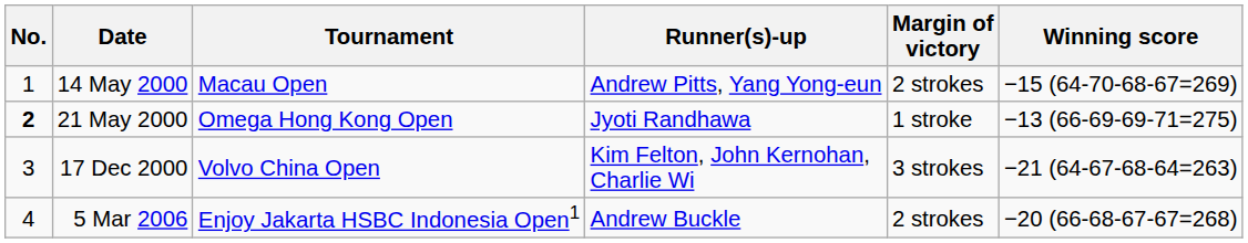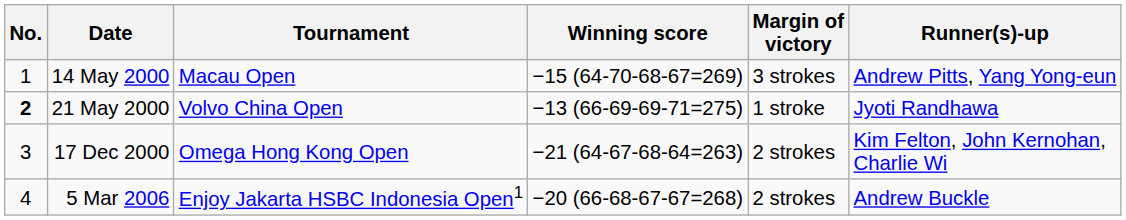 <table class="wikitable" style="font-size:95%;">
 <tr>
 <th>No.</th>
 <th>Date</th>
 <th>Tournament</th>
+<th>Winning score</th>
+<th>Margin of<br>victory</th>
 <th>Runner(s)-up</th>
-<th>Margin of<br>victory</th>
-<th>Winning score</th>
 </tr>
 <tr>
 <td align=center>1</td>
 <td align=right>14 May <a href='#'>2000</a></td>
 <td><a href='#'>Macau Open</a></td>
+<td>−15 (64-70-68-67=269)</td>
+<td>3 strokes</td>
 <td> <a href='#'>Andrew Pitts</a>,  <a href='#'>Yang Yong-eun</a></td>
-<td>2 strokes</td>
-<td>−15 (64-70-68-67=269)</td>
 </tr>
 <tr>
 <td align=center><strong>2</strong></td>
 <td align=right>21 May 2000</td>
-<td><a href='#'>Omega Hong Kong Open</a></td>
+<td><a href='#'>Volvo China Open</a></td>
+<td>−13 (66-69-69-71=275)</td>
+<td>1 stroke</td>
 <td> <a href='#'>Jyoti Randhawa</a></td>
-<td>1 stroke</td>
-<td>−13 (66-69-69-71=275)</td>
 </tr>
 <tr>
 <td align=center>3</td>
 <td align=right>17 Dec 2000</td>
-<td><a href='#'>Volvo China Open</a></td>
+<td><a href='#'>Omega Hong Kong Open</a></td>
+<td>−21 (64-67-68-64=263)</td>
+<td>2 strokes</td>
 <td> <a href='#'>Kim Felton</a>,  <a href='#'>John Kernohan</a>,<br> <a href='#'>Charlie Wi</a></td>
-<td>3 strokes</td>
-<td>−21 (64-67-68-64=263)</td>
 </tr>
 <tr>
 <td align=center>4</td>
 <td align=right>5 Mar <a href='#'>2006</a></td>
 <td><a href='#'>Enjoy Jakarta HSBC Indonesia Open</a><sup>1</sup></td>
+<td>−20 (66-68-67-67=268)</td>
+<td>2 strokes</td>
 <td> <a href='#'>Andrew Buckle</a></td>
-<td>2 strokes</td>
-<td>−20 (66-68-67-67=268)</td>
 </tr>
 </table>
